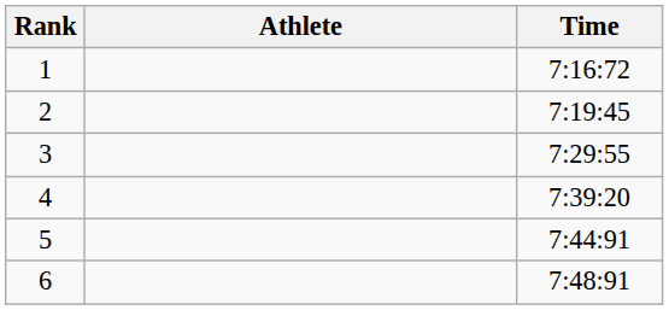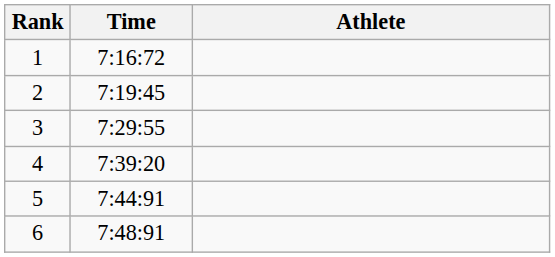 <table class=wikitable style="text-align:center">
 <tr>
 <th width=40>Rank</th>
+<th width=80>Time</th>
 <th width=250>Athlete</th>
-<th width=80>Time</th>
 </tr>
 <tr>
 <td>1</td>
+<td>7:16:72</td>
 <td align="left"></td>
-<td>7:16:72</td>
 </tr>
 <tr>
 <td>2</td>
+<td>7:19:45</td>
 <td align="left"></td>
-<td>7:19:45</td>
 </tr>
 <tr>
 <td>3</td>
+<td>7:29:55</td>
 <td align="left"></td>
-<td>7:29:55</td>
 </tr>
 <tr>
 <td>4</td>
+<td>7:39:20</td>
 <td align="left"></td>
-<td>7:39:20</td>
 </tr>
 <tr>
 <td>5</td>
+<td>7:44:91</td>
 <td align="left"></td>
-<td>7:44:91</td>
 </tr>
 <tr>
 <td>6</td>
+<td>7:48:91</td>
 <td align="left"></td>
-<td>7:48:91</td>
 </tr>
 </table>
